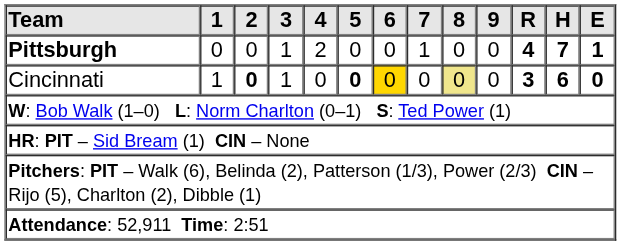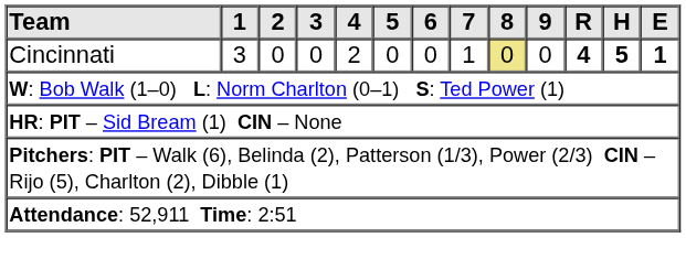 <table border="1" cellspacing="0"  style="width:450px; margin-left:3em;">
 <tr style="text-align:center; background:#e6e6e6;">
 <th style="text-align:left; width:28%;">Team</th>
 <th width=5%>1</th>
 <th width=5%>2</th>
 <th width=5%>3</th>
 <th width=5%>4</th>
 <th width=5%>5</th>
 <th width=5%>6</th>
 <th width=5%>7</th>
 <th width=5%>8</th>
 <th width=5%>9</th>
 <th width=5%>R</th>
 <th width=5%>H</th>
 <th width=5%>E</th>
 </tr>
 <tr style="text-align:center;">
-<td align=left><strong>Pittsburgh</strong></td>
+<td align=left>Cincinnati</td>
+<td>3</td>
 <td>0</td>
 <td>0</td>
-<td>1</td>
 <td>2</td>
 <td>0</td>
 <td>0</td>
 <td>1</td>
-<td>0</td>
+<td style="background: khaki;">0</td>
 <td>0</td>
 <td><strong>4</strong></td>
-<td><strong>7</strong></td>
+<td><strong>5</strong></td>
 <td><strong>1</strong></td>
-</tr>
-<tr style="text-align:center;">
-<td align=left>Cincinnati</td>
-<td>1</td>
-<td><strong>0</strong></td>
-<td>1</td>
-<td>0</td>
-<td><strong>0</strong></td>
-<td style="background: gold;">0</td>
-<td>0</td>
-<td style="background: khaki;">0</td>
-<td>0</td>
-<td><strong>3</strong></td>
-<td><strong>6</strong></td>
-<td><strong>0</strong></td>
 </tr>
 <tr style="text-align:left;">
 <td colspan=13><small><strong>W</strong>: <a href='#'>Bob Walk</a> (1–0)   <strong>L</strong>: <a href='#'>Norm Charlton</a> (0–1)   <strong>S</strong>: <a href='#'>Ted Power</a> (1)</small></td>
 </tr>
 <tr style="text-align:left;">
 <td colspan=13><small><strong>HR</strong>: <strong>PIT</strong> – <a href='#'>Sid Bream</a> (1)  <strong>CIN</strong> – None</small></td>
 </tr>
 <tr style="text-align:left;">
 <td colspan=13><small><strong>Pitchers</strong>: <strong>PIT</strong> – Walk (6), Belinda (2), Patterson (1/3), Power (2/3)  <strong>CIN</strong> – Rijo (5), Charlton (2), Dibble (1)</small></td>
 </tr>
 <tr style="text-align:left;">
 <td colspan=13><small><strong>Attendance</strong>: 52,911  <strong>Time</strong>: 2:51</small></td>
 </tr>
 </table>
